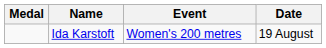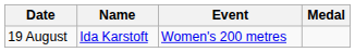 <table class="wikitable" style="font-size:90%" width=60%>
 <tr>
-<th>Medal</th>
+<th>Date</th>
 <th>Name</th>
 <th>Event</th>
-<th>Date</th>
+<th>Medal</th>
 </tr>
 <tr>
-<td></td>
+<td>19 August</td>
 <td><a href='#'>Ida Karstoft</a></td>
 <td><a href='#'>Women's 200 metres</a></td>
-<td>19 August</td>
+<td></td>
 </tr>
 </table>
